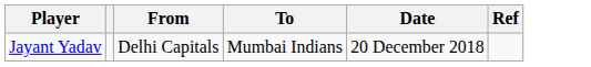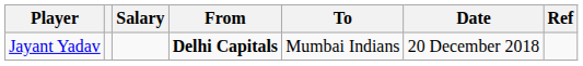 <table class="wikitable"  style="font-size:97%;">
 <tr>
 <th>Player</th>
 <th></th>
+<th>Salary</th>
 <th>From</th>
 <th>To</th>
 <th>Date</th>
 <th>Ref</th>
 </tr>
 <tr>
 <td><a href='#'>Jayant Yadav</a></td>
 <td></td>
-<td>Delhi Capitals</td>
+<td></td>
+<td><strong>Delhi Capitals</strong></td>
 <td>Mumbai Indians</td>
 <td>20 December 2018</td>
 <td></td>
 </tr>
 </table>
